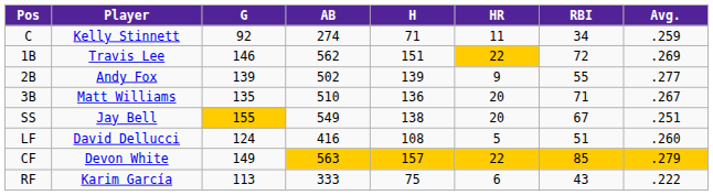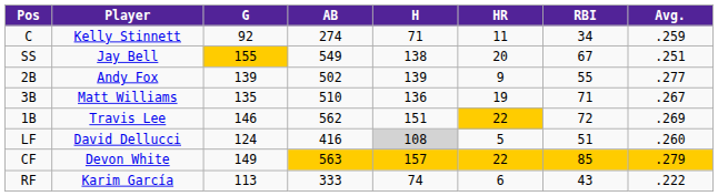 <table class="wikitable sortable">
 <tr>
 <th style="background:#522398; color:white; width:5%;">Pos</th>
 <th style="background:#522398; color:white; width:16%;">Player</th>
 <th style="background:#522398; color:white; width:9%;">G</th>
 <th style="background:#522398; color:white; width:9%;">AB</th>
 <th style="background:#522398; color:white; width:9%;">H</th>
 <th style="background:#522398; color:white; width:9%;">HR</th>
 <th style="background:#522398; color:white; width:9%;">RBI</th>
 <th style="background:#522398; color:white; width:9%;">Avg.</th>
 </tr>
 <tr style="text-align:center;">
 <td>C</td>
 <td><a href='#'>Kelly Stinnett</a></td>
 <td>92</td>
 <td>274</td>
 <td>71</td>
 <td>11</td>
 <td>34</td>
 <td>.259</td>
 </tr>
 <tr style="text-align:center;">
-<td>1B</td>
-<td><a href='#'>Travis Lee</a></td>
-<td>146</td>
-<td>562</td>
-<td>151</td>
-<td style="background:#fc0;">22</td>
-<td>72</td>
-<td>.269</td>
+<td>SS</td>
+<td><a href='#'>Jay Bell</a></td>
+<td style="background:#fc0;">155</td>
+<td>549</td>
+<td>138</td>
+<td>20</td>
+<td>67</td>
+<td>.251</td>
 </tr>
 <tr style="text-align:center;">
 <td>2B</td>
 <td><a href='#'>Andy Fox</a></td>
 <td>139</td>
 <td>502</td>
 <td>139</td>
 <td>9</td>
 <td>55</td>
 <td>.277</td>
 </tr>
 <tr style="text-align:center;">
 <td>3B</td>
 <td><a href='#'>Matt Williams</a></td>
 <td>135</td>
 <td>510</td>
 <td>136</td>
-<td>20</td>
+<td>19</td>
 <td>71</td>
 <td>.267</td>
 </tr>
 <tr style="text-align:center;">
-<td>SS</td>
-<td><a href='#'>Jay Bell</a></td>
-<td style="background:#fc0;">155</td>
-<td>549</td>
-<td>138</td>
-<td>20</td>
-<td>67</td>
-<td>.251</td>
+<td>1B</td>
+<td><a href='#'>Travis Lee</a></td>
+<td>146</td>
+<td>562</td>
+<td>151</td>
+<td style="background:#fc0;">22</td>
+<td>72</td>
+<td>.269</td>
 </tr>
 <tr style="text-align:center;">
 <td>LF</td>
 <td><a href='#'>David Dellucci</a></td>
 <td>124</td>
 <td>416</td>
-<td>108</td>
+<td style="background: lightgrey;">108</td>
 <td>5</td>
 <td>51</td>
 <td>.260</td>
 </tr>
 <tr style="text-align:center;">
 <td>CF</td>
 <td><a href='#'>Devon White</a></td>
 <td>149</td>
 <td style="background:#fc0;">563</td>
 <td style="background:#fc0;">157</td>
 <td style="background:#fc0;">22</td>
 <td style="background:#fc0;">85</td>
 <td style="background:#fc0;">.279</td>
 </tr>
 <tr style="text-align:center;">
 <td>RF</td>
 <td><a href='#'>Karim García</a></td>
 <td>113</td>
 <td>333</td>
-<td>75</td>
+<td>74</td>
 <td>6</td>
 <td>43</td>
 <td>.222</td>
 </tr>
 </table>
